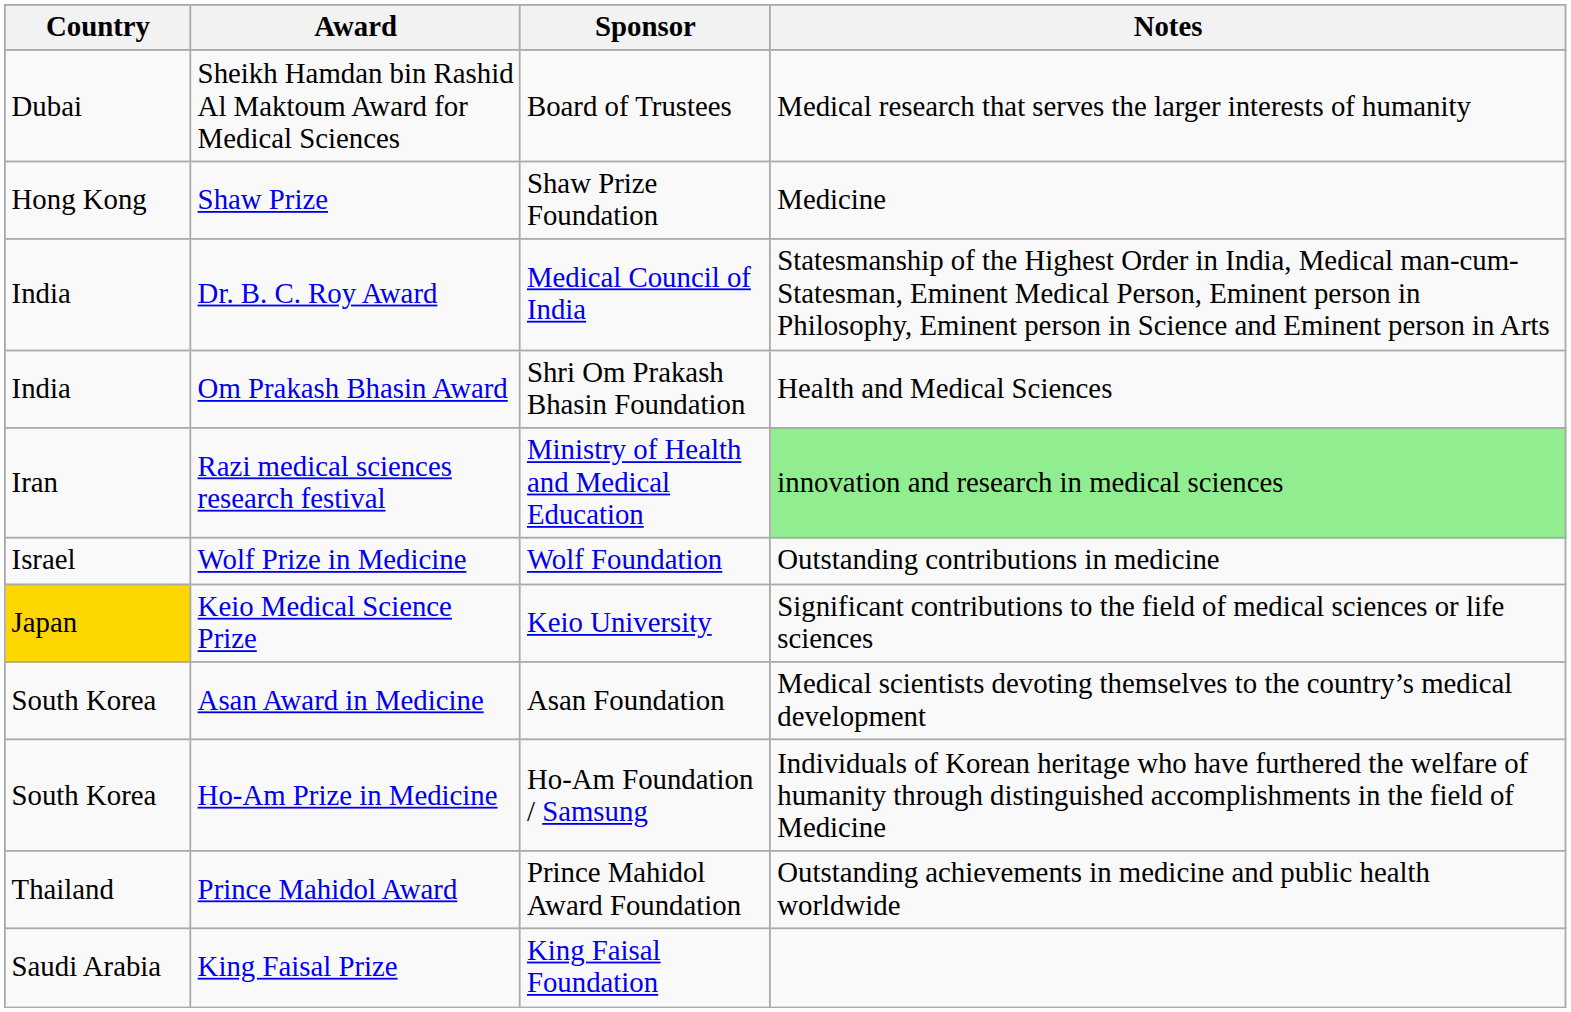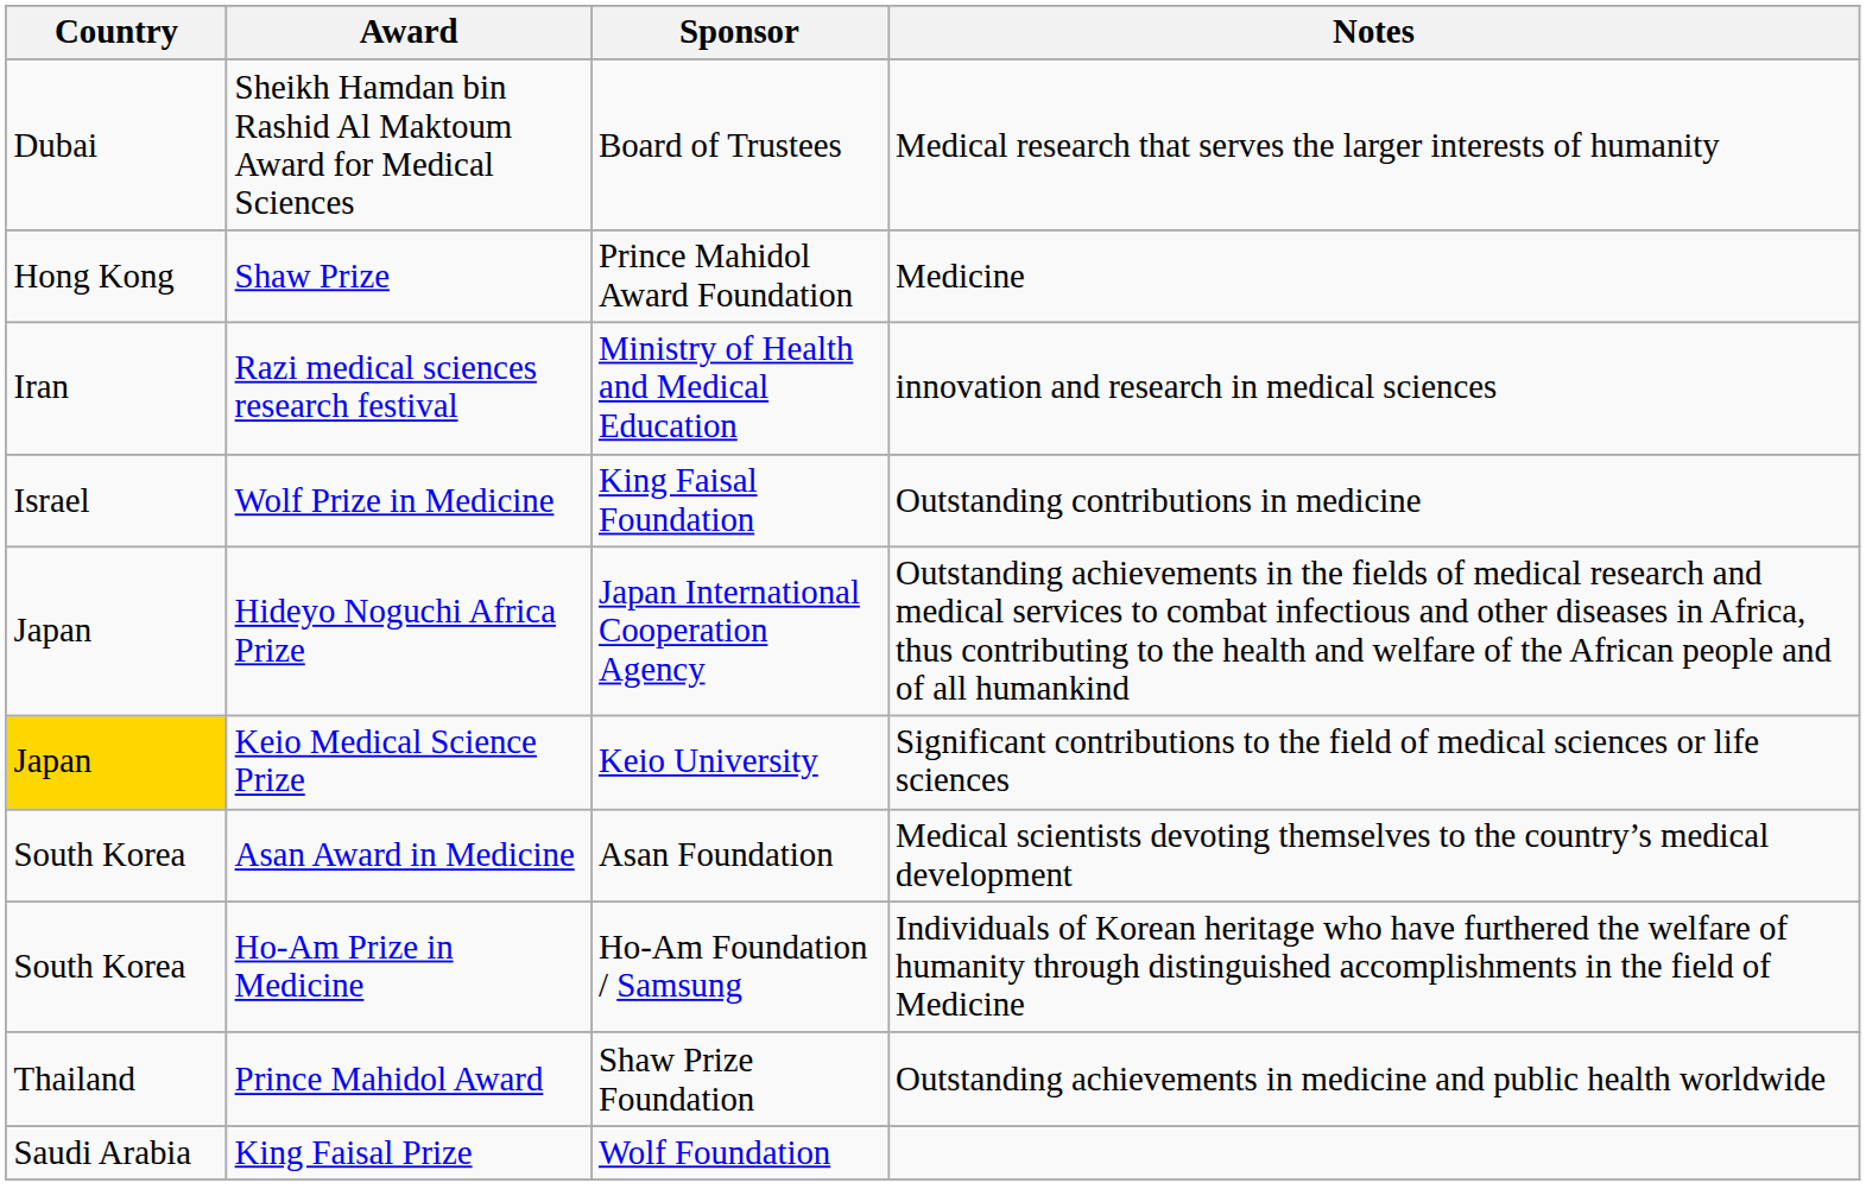 <table Class="wikitable sortable">
 <tr>
 <th style="width:6em;">Country</th>
 <th>Award</th>
 <th>Sponsor</th>
 <th>Notes</th>
 </tr>
 <tr>
 <td>Dubai</td>
 <td>Sheikh Hamdan bin Rashid Al Maktoum Award for Medical Sciences</td>
 <td>Board of Trustees</td>
 <td>Medical research that serves the larger interests of humanity</td>
 </tr>
 <tr>
 <td>Hong Kong</td>
 <td><a href='#'>Shaw Prize</a></td>
-<td>Shaw Prize Foundation</td>
+<td>Prince Mahidol Award Foundation</td>
 <td>Medicine</td>
-</tr>
-<tr>
-<td>India</td>
-<td><a href='#'>Dr. B. C. Roy Award</a></td>
-<td><a href='#'>Medical Council of India</a></td>
-<td>Statesmanship of the Highest Order in India, Medical man-cum-Statesman, Eminent Medical Person, Eminent person in Philosophy, Eminent person in Science and Eminent person in Arts</td>
-</tr>
-<tr>
-<td>India</td>
-<td><a href='#'>Om Prakash Bhasin Award</a></td>
-<td>Shri Om Prakash Bhasin Foundation</td>
-<td>Health and Medical Sciences</td>
 </tr>
 <tr>
 <td>Iran</td>
 <td><a href='#'>Razi medical sciences research festival</a></td>
 <td><a href='#'>Ministry of Health and Medical Education</a></td>
-<td style="background: lightgreen;">innovation and research in medical sciences </td>
+<td>innovation and research in medical sciences </td>
 </tr>
 <tr>
 <td>Israel</td>
 <td><a href='#'>Wolf Prize in Medicine</a></td>
-<td><a href='#'>Wolf Foundation</a></td>
+<td><a href='#'>King Faisal Foundation</a></td>
 <td>Outstanding contributions in medicine</td>
+</tr>
+<tr>
+<td>Japan</td>
+<td><a href='#'>Hideyo Noguchi Africa Prize</a></td>
+<td><a href='#'>Japan International Cooperation Agency</a></td>
+<td>Outstanding achievements in the fields of medical research and medical services to combat infectious and other diseases in Africa, thus contributing to the health and welfare of the African people and of all humankind</td>
 </tr>
 <tr>
 <td style="background: gold;">Japan</td>
 <td><a href='#'>Keio Medical Science Prize</a></td>
 <td><a href='#'>Keio University</a></td>
 <td>Significant contributions to the field of medical sciences or life sciences</td>
 </tr>
 <tr>
 <td>South Korea</td>
 <td><a href='#'>Asan Award in Medicine</a></td>
 <td>Asan Foundation</td>
 <td>Medical scientists devoting themselves to the country’s medical development</td>
 </tr>
 <tr>
 <td>South Korea</td>
 <td><a href='#'>Ho-Am Prize in Medicine</a></td>
 <td>Ho-Am Foundation / <a href='#'>Samsung</a></td>
 <td>Individuals of Korean heritage who have furthered the welfare of humanity through distinguished accomplishments in the field of Medicine</td>
 </tr>
 <tr>
 <td>Thailand</td>
 <td><a href='#'>Prince Mahidol Award</a></td>
-<td>Prince Mahidol Award Foundation</td>
+<td>Shaw Prize Foundation</td>
 <td>Outstanding achievements in medicine and public health worldwide</td>
 </tr>
 <tr>
 <td>Saudi Arabia</td>
 <td><a href='#'>King Faisal Prize</a></td>
-<td><a href='#'>King Faisal Foundation</a></td>
+<td><a href='#'>Wolf Foundation</a></td>
 <td></td>
 </tr>
 </table>
